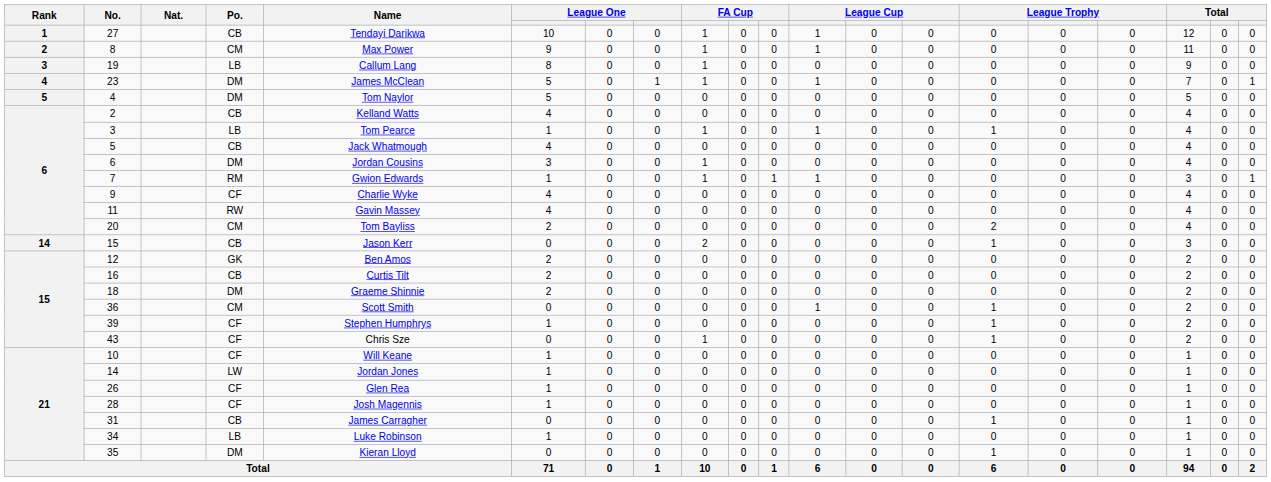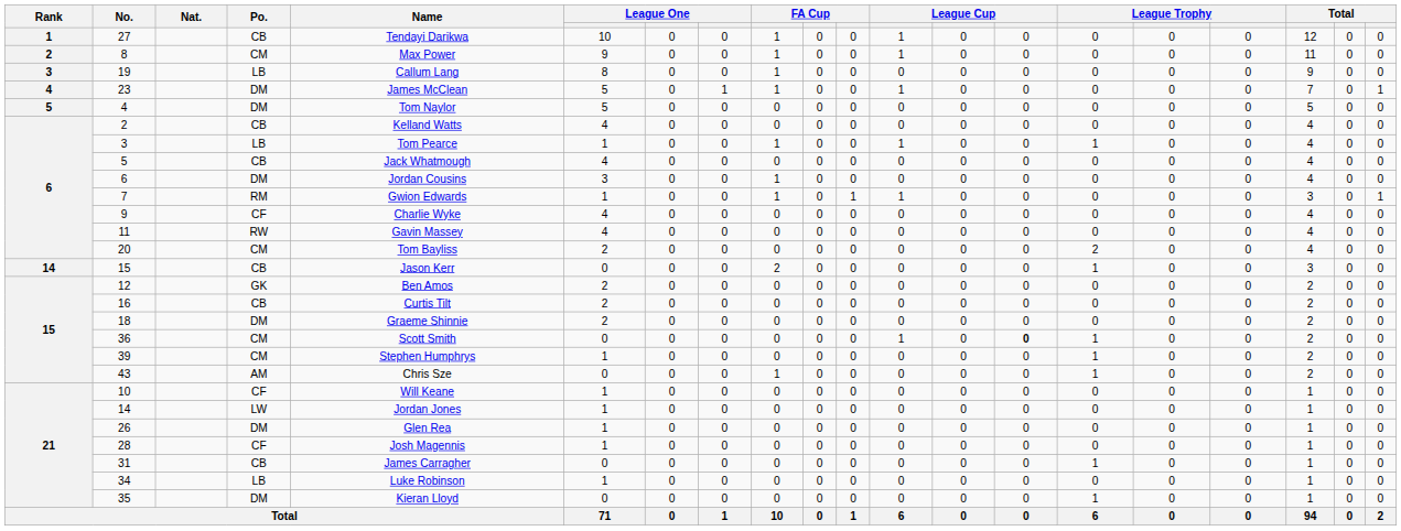 <table class="wikitable" style="text-align:center; font-size:95%; width:95%;">
 <tr>
 <th rowspan=2>Rank</th>
 <th rowspan=2>No.</th>
 <th rowspan=2>Nat.</th>
 <th rowspan=2>Po.</th>
 <th rowspan=2>Name</th>
 <th colspan=3><a href='#'>League One</a></th>
 <th colspan=3><a href='#'>FA Cup</a></th>
 <th colspan=3><a href='#'>League Cup</a></th>
 <th colspan=3><a href='#'>League Trophy</a></th>
 <th colspan=3>Total</th>
 </tr>
 <tr>
 <th></th>
 <th></th>
 <th></th>
 <th></th>
 <th></th>
 <th></th>
 <th></th>
 <th></th>
 <th></th>
 <th></th>
 <th></th>
 <th></th>
 <th></th>
 <th></th>
 <th></th>
 </tr>
 <tr>
 <th rowspan=1>1</th>
 <td>27</td>
 <td></td>
 <td>CB</td>
 <td><a href='#'>Tendayi Darikwa</a></td>
 <td>10</td>
 <td>0</td>
 <td>0</td>
 <td>1</td>
 <td>0</td>
 <td>0</td>
 <td>1</td>
 <td>0</td>
 <td>0</td>
 <td>0</td>
 <td>0</td>
 <td>0</td>
 <td>12</td>
 <td>0</td>
 <td>0</td>
 </tr>
 <tr>
 <th rowspan=1>2</th>
 <td>8</td>
 <td></td>
 <td>CM</td>
 <td><a href='#'>Max Power</a></td>
 <td>9</td>
 <td>0</td>
 <td>0</td>
 <td>1</td>
 <td>0</td>
 <td>0</td>
 <td>1</td>
 <td>0</td>
 <td>0</td>
 <td>0</td>
 <td>0</td>
 <td>0</td>
 <td>11</td>
 <td>0</td>
 <td>0</td>
 </tr>
 <tr>
 <th rowspan=1>3</th>
 <td>19</td>
 <td></td>
 <td>LB</td>
 <td><a href='#'>Callum Lang</a></td>
 <td>8</td>
 <td>0</td>
 <td>0</td>
 <td>1</td>
 <td>0</td>
 <td>0</td>
 <td>0</td>
 <td>0</td>
 <td>0</td>
 <td>0</td>
 <td>0</td>
 <td>0</td>
 <td>9</td>
 <td>0</td>
 <td>0</td>
 </tr>
 <tr>
 <th rowspan=1>4</th>
 <td>23</td>
 <td></td>
 <td>DM</td>
 <td><a href='#'>James McClean</a></td>
 <td>5</td>
 <td>0</td>
 <td>1</td>
 <td>1</td>
 <td>0</td>
 <td>0</td>
 <td>1</td>
 <td>0</td>
 <td>0</td>
 <td>0</td>
 <td>0</td>
 <td>0</td>
 <td>7</td>
 <td>0</td>
 <td>1</td>
 </tr>
 <tr>
 <th rowspan=1>5</th>
 <td>4</td>
 <td></td>
 <td>DM</td>
 <td><a href='#'>Tom Naylor</a></td>
 <td>5</td>
 <td>0</td>
 <td>0</td>
 <td>0</td>
 <td>0</td>
 <td>0</td>
 <td>0</td>
 <td>0</td>
 <td>0</td>
 <td>0</td>
 <td>0</td>
 <td>0</td>
 <td>5</td>
 <td>0</td>
 <td>0</td>
 </tr>
 <tr>
 <th rowspan=8>6</th>
 <td>2</td>
 <td></td>
 <td>CB</td>
 <td><a href='#'>Kelland Watts</a></td>
 <td>4</td>
 <td>0</td>
 <td>0</td>
 <td>0</td>
 <td>0</td>
 <td>0</td>
 <td>0</td>
 <td>0</td>
 <td>0</td>
 <td>0</td>
 <td>0</td>
 <td>0</td>
 <td>4</td>
 <td>0</td>
 <td>0</td>
 </tr>
 <tr>
 <td>3</td>
 <td></td>
 <td>LB</td>
 <td><a href='#'>Tom Pearce</a></td>
 <td>1</td>
 <td>0</td>
 <td>0</td>
 <td>1</td>
 <td>0</td>
 <td>0</td>
 <td>1</td>
 <td>0</td>
 <td>0</td>
 <td>1</td>
 <td>0</td>
 <td>0</td>
 <td>4</td>
 <td>0</td>
 <td>0</td>
 </tr>
 <tr>
 <td>5</td>
 <td></td>
 <td>CB</td>
 <td><a href='#'>Jack Whatmough</a></td>
 <td>4</td>
 <td>0</td>
 <td>0</td>
 <td>0</td>
 <td>0</td>
 <td>0</td>
 <td>0</td>
 <td>0</td>
 <td>0</td>
 <td>0</td>
 <td>0</td>
 <td>0</td>
 <td>4</td>
 <td>0</td>
 <td>0</td>
 </tr>
 <tr>
 <td>6</td>
 <td></td>
 <td>DM</td>
 <td><a href='#'>Jordan Cousins</a></td>
 <td>3</td>
 <td>0</td>
 <td>0</td>
 <td>1</td>
 <td>0</td>
 <td>0</td>
 <td>0</td>
 <td>0</td>
 <td>0</td>
 <td>0</td>
 <td>0</td>
 <td>0</td>
 <td>4</td>
 <td>0</td>
 <td>0</td>
 </tr>
 <tr>
 <td>7</td>
 <td></td>
 <td>RM</td>
 <td><a href='#'>Gwion Edwards</a></td>
 <td>1</td>
 <td>0</td>
 <td>0</td>
 <td>1</td>
 <td>0</td>
 <td>1</td>
 <td>1</td>
 <td>0</td>
 <td>0</td>
 <td>0</td>
 <td>0</td>
 <td>0</td>
 <td>3</td>
 <td>0</td>
 <td>1</td>
 </tr>
 <tr>
 <td>9</td>
 <td></td>
 <td>CF</td>
 <td><a href='#'>Charlie Wyke</a></td>
 <td>4</td>
 <td>0</td>
 <td>0</td>
 <td>0</td>
 <td>0</td>
 <td>0</td>
 <td>0</td>
 <td>0</td>
 <td>0</td>
 <td>0</td>
 <td>0</td>
 <td>0</td>
 <td>4</td>
 <td>0</td>
 <td>0</td>
 </tr>
 <tr>
 <td>11</td>
 <td></td>
 <td>RW</td>
 <td><a href='#'>Gavin Massey</a></td>
 <td>4</td>
 <td>0</td>
 <td>0</td>
 <td>0</td>
 <td>0</td>
 <td>0</td>
 <td>0</td>
 <td>0</td>
 <td>0</td>
 <td>0</td>
 <td>0</td>
 <td>0</td>
 <td>4</td>
 <td>0</td>
 <td>0</td>
 </tr>
 <tr>
 <td>20</td>
 <td></td>
 <td>CM</td>
 <td><a href='#'>Tom Bayliss</a></td>
 <td>2</td>
 <td>0</td>
 <td>0</td>
 <td>0</td>
 <td>0</td>
 <td>0</td>
 <td>0</td>
 <td>0</td>
 <td>0</td>
 <td>2</td>
 <td>0</td>
 <td>0</td>
 <td>4</td>
 <td>0</td>
 <td>0</td>
 </tr>
 <tr>
 <th rowspan=1>14</th>
 <td>15</td>
 <td></td>
 <td>CB</td>
 <td><a href='#'>Jason Kerr</a></td>
 <td>0</td>
 <td>0</td>
 <td>0</td>
 <td>2</td>
 <td>0</td>
 <td>0</td>
 <td>0</td>
 <td>0</td>
 <td>0</td>
 <td>1</td>
 <td>0</td>
 <td>0</td>
 <td>3</td>
 <td>0</td>
 <td>0</td>
 </tr>
 <tr>
 <th rowspan=6>15</th>
 <td>12</td>
 <td></td>
 <td>GK</td>
 <td><a href='#'>Ben Amos</a></td>
 <td>2</td>
 <td>0</td>
 <td>0</td>
 <td>0</td>
 <td>0</td>
 <td>0</td>
 <td>0</td>
 <td>0</td>
 <td>0</td>
 <td>0</td>
 <td>0</td>
 <td>0</td>
 <td>2</td>
 <td>0</td>
 <td>0</td>
 </tr>
 <tr>
 <td>16</td>
 <td></td>
 <td>CB</td>
 <td><a href='#'>Curtis Tilt</a></td>
 <td>2</td>
 <td>0</td>
 <td>0</td>
 <td>0</td>
 <td>0</td>
 <td>0</td>
 <td>0</td>
 <td>0</td>
 <td>0</td>
 <td>0</td>
 <td>0</td>
 <td>0</td>
 <td>2</td>
 <td>0</td>
 <td>0</td>
 </tr>
 <tr>
 <td>18</td>
 <td></td>
 <td>DM</td>
 <td><a href='#'>Graeme Shinnie</a></td>
 <td>2</td>
 <td>0</td>
 <td>0</td>
 <td>0</td>
 <td>0</td>
 <td>0</td>
 <td>0</td>
 <td>0</td>
 <td>0</td>
 <td>0</td>
 <td>0</td>
 <td>0</td>
 <td>2</td>
 <td>0</td>
 <td>0</td>
 </tr>
 <tr>
 <td>36</td>
 <td></td>
 <td>CM</td>
 <td><a href='#'>Scott Smith</a></td>
 <td>0</td>
 <td>0</td>
 <td>0</td>
 <td>0</td>
 <td>0</td>
 <td>0</td>
 <td>1</td>
 <td>0</td>
-<td>0</td>
+<td><strong>0</strong></td>
 <td>1</td>
 <td>0</td>
 <td>0</td>
 <td>2</td>
 <td>0</td>
 <td>0</td>
 </tr>
 <tr>
 <td>39</td>
 <td></td>
-<td>CF</td>
+<td>CM</td>
 <td><a href='#'>Stephen Humphrys</a></td>
 <td>1</td>
 <td>0</td>
 <td>0</td>
 <td>0</td>
 <td>0</td>
 <td>0</td>
 <td>0</td>
 <td>0</td>
 <td>0</td>
 <td>1</td>
 <td>0</td>
 <td>0</td>
 <td>2</td>
 <td>0</td>
 <td>0</td>
 </tr>
 <tr>
 <td>43</td>
 <td></td>
-<td>CF</td>
+<td>AM</td>
 <td>Chris Sze</td>
 <td>0</td>
 <td>0</td>
 <td>0</td>
 <td>1</td>
 <td>0</td>
 <td>0</td>
 <td>0</td>
 <td>0</td>
 <td>0</td>
 <td>1</td>
 <td>0</td>
 <td>0</td>
 <td>2</td>
 <td>0</td>
 <td>0</td>
 </tr>
 <tr>
 <th rowspan=7>21</th>
 <td>10</td>
 <td></td>
 <td>CF</td>
 <td><a href='#'>Will Keane</a></td>
 <td>1</td>
 <td>0</td>
 <td>0</td>
 <td>0</td>
 <td>0</td>
 <td>0</td>
 <td>0</td>
 <td>0</td>
 <td>0</td>
 <td>0</td>
 <td>0</td>
 <td>0</td>
 <td>1</td>
 <td>0</td>
 <td>0</td>
 </tr>
 <tr>
 <td>14</td>
 <td></td>
 <td>LW</td>
 <td><a href='#'>Jordan Jones</a></td>
 <td>1</td>
 <td>0</td>
 <td>0</td>
 <td>0</td>
 <td>0</td>
 <td>0</td>
 <td>0</td>
 <td>0</td>
 <td>0</td>
 <td>0</td>
 <td>0</td>
 <td>0</td>
 <td>1</td>
 <td>0</td>
 <td>0</td>
 </tr>
 <tr>
 <td>26</td>
 <td></td>
-<td>CF</td>
+<td>DM</td>
 <td><a href='#'>Glen Rea</a></td>
 <td>1</td>
 <td>0</td>
 <td>0</td>
 <td>0</td>
 <td>0</td>
 <td>0</td>
 <td>0</td>
 <td>0</td>
 <td>0</td>
 <td>0</td>
 <td>0</td>
 <td>0</td>
 <td>1</td>
 <td>0</td>
 <td>0</td>
 </tr>
 <tr>
 <td>28</td>
 <td></td>
 <td>CF</td>
 <td><a href='#'>Josh Magennis</a></td>
 <td>1</td>
 <td>0</td>
 <td>0</td>
 <td>0</td>
 <td>0</td>
 <td>0</td>
 <td>0</td>
 <td>0</td>
 <td>0</td>
 <td>0</td>
 <td>0</td>
 <td>0</td>
 <td>1</td>
 <td>0</td>
 <td>0</td>
 </tr>
 <tr>
 <td>31</td>
 <td></td>
 <td>CB</td>
 <td><a href='#'>James Carragher</a></td>
 <td>0</td>
 <td>0</td>
 <td>0</td>
 <td>0</td>
 <td>0</td>
 <td>0</td>
 <td>0</td>
 <td>0</td>
 <td>0</td>
 <td>1</td>
 <td>0</td>
 <td>0</td>
 <td>1</td>
 <td>0</td>
 <td>0</td>
 </tr>
 <tr>
 <td>34</td>
 <td></td>
 <td>LB</td>
 <td><a href='#'>Luke Robinson</a></td>
 <td>1</td>
 <td>0</td>
 <td>0</td>
 <td>0</td>
 <td>0</td>
 <td>0</td>
 <td>0</td>
 <td>0</td>
 <td>0</td>
 <td>0</td>
 <td>0</td>
 <td>0</td>
 <td>1</td>
 <td>0</td>
 <td>0</td>
 </tr>
 <tr>
 <td>35</td>
 <td></td>
 <td>DM</td>
 <td><a href='#'>Kieran Lloyd</a></td>
 <td>0</td>
 <td>0</td>
 <td>0</td>
 <td>0</td>
 <td>0</td>
 <td>0</td>
 <td>0</td>
 <td>0</td>
 <td>0</td>
 <td>1</td>
 <td>0</td>
 <td>0</td>
 <td>1</td>
 <td>0</td>
 <td>0</td>
 </tr>
 <tr>
 <th colspan=5>Total</th>
 <th>71</th>
 <th>0</th>
 <th>1</th>
 <th>10</th>
 <th>0</th>
 <th>1</th>
 <th>6</th>
 <th>0</th>
 <th>0</th>
 <th>6</th>
 <th>0</th>
 <th>0</th>
 <th>94</th>
 <th>0</th>
 <th>2</th>
 </tr>
 </table>
